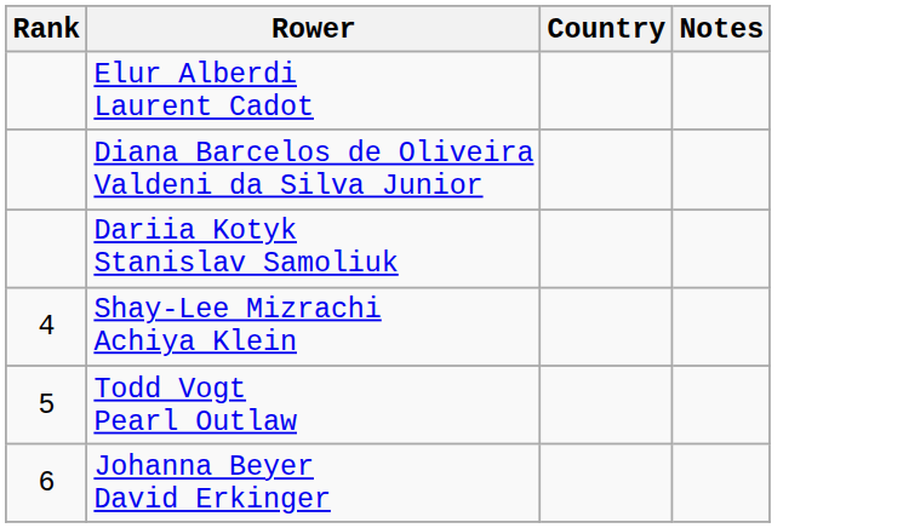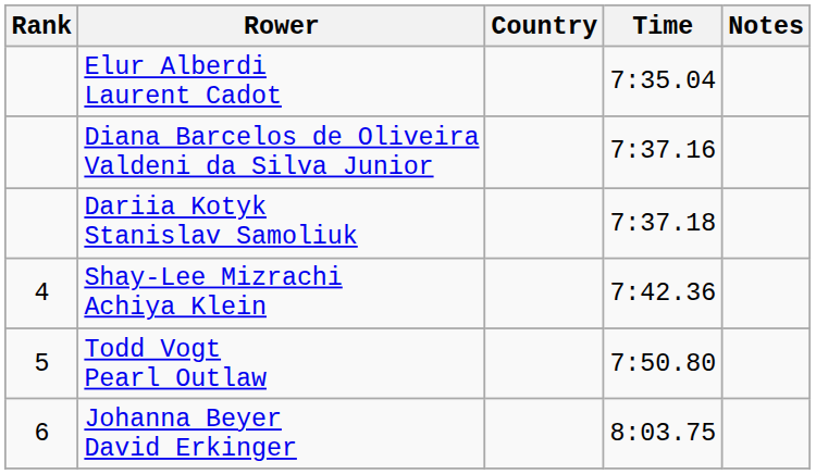 <table class="wikitable" style="text-align:center">
 <tr>
 <th>Rank</th>
 <th>Rower</th>
 <th>Country</th>
+<th>Time</th>
 <th>Notes</th>
 </tr>
 <tr>
 <td></td>
 <td align="left"><a href='#'>Elur Alberdi</a><br><a href='#'>Laurent Cadot</a></td>
 <td align="left"></td>
+<td>7:35.04</td>
 <td></td>
 </tr>
 <tr>
 <td></td>
 <td align="left"><a href='#'>Diana Barcelos de Oliveira</a><br><a href='#'>Valdeni da Silva Junior</a></td>
 <td align="left"></td>
+<td>7:37.16</td>
 <td></td>
 </tr>
 <tr>
 <td></td>
 <td align="left"><a href='#'>Dariia Kotyk</a><br><a href='#'>Stanislav Samoliuk</a></td>
 <td align="left"></td>
+<td>7:37.18</td>
 <td></td>
 </tr>
 <tr>
 <td>4</td>
 <td align="left"><a href='#'>Shay-Lee Mizrachi</a><br><a href='#'>Achiya Klein</a></td>
 <td align="left"></td>
+<td>7:42.36</td>
 <td></td>
 </tr>
 <tr>
 <td>5</td>
 <td align="left"><a href='#'>Todd Vogt</a><br><a href='#'>Pearl Outlaw</a></td>
 <td align="left"></td>
+<td>7:50.80</td>
 <td></td>
 </tr>
 <tr>
 <td>6</td>
 <td align="left"><a href='#'>Johanna Beyer</a><br><a href='#'>David Erkinger</a></td>
 <td align="left"></td>
+<td>8:03.75</td>
 <td></td>
 </tr>
 </table>
